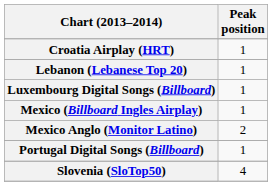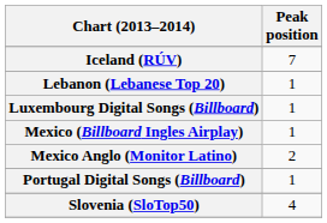 <table class="wikitable sortable plainrowheaders" style="text-align:center">
 <tr>
 <th scope="col">Chart (2013–2014)</th>
 <th scope="col">Peak<br>position</th>
 </tr>
 <tr>
 </tr>
 <tr>
 </tr>
 <tr>
 </tr>
 <tr>
 </tr>
 <tr>
 </tr>
 <tr>
 </tr>
 <tr>
-<th scope="row">Croatia Airplay (<a href='#'>HRT</a>)</th>
-<td style="text-align:center;">1</td>
 </tr>
 <tr>
 </tr>
 <tr>
 </tr>
 <tr>
 </tr>
 <tr>
 </tr>
 <tr>
 </tr>
 <tr>
 </tr>
 <tr>
 </tr>
 <tr>
+<th scope="row">Iceland (<a href='#'>RÚV</a>)</th>
+<td>7</td>
 </tr>
 <tr>
 </tr>
 <tr>
 </tr>
 <tr>
 </tr>
 <tr>
 <th scope="row">Lebanon (<a href='#'>Lebanese Top 20</a>)</th>
 <td>1</td>
 </tr>
 <tr>
 <th scope="row">Luxembourg Digital Songs (<em><a href='#'>Billboard</a></em>)</th>
 <td>1</td>
 </tr>
 <tr>
 <th scope="row">Mexico (<a href='#'><em>Billboard</em> Ingles Airplay</a>)</th>
 <td>1</td>
 </tr>
 <tr>
 <th scope="row">Mexico Anglo (<a href='#'>Monitor Latino</a>)</th>
 <td>2</td>
 </tr>
 <tr>
 </tr>
 <tr>
 </tr>
 <tr>
 </tr>
 <tr>
 </tr>
 <tr>
 </tr>
 <tr>
 <th scope="row">Portugal Digital Songs (<em><a href='#'>Billboard</a></em>)</th>
 <td>1</td>
 </tr>
 <tr>
 </tr>
 <tr>
 </tr>
 <tr>
 </tr>
 <tr>
 </tr>
 <tr>
 <th scope="row">Slovenia (<a href='#'>SloTop50</a>)</th>
 <td>4</td>
 </tr>
 <tr>
 </tr>
 <tr>
 </tr>
 <tr>
 </tr>
 <tr>
 </tr>
 <tr>
 </tr>
 <tr>
 </tr>
 <tr>
 </tr>
 <tr>
 </tr>
 <tr>
 </tr>
 <tr>
 </tr>
 <tr>
 </tr>
 </table>
